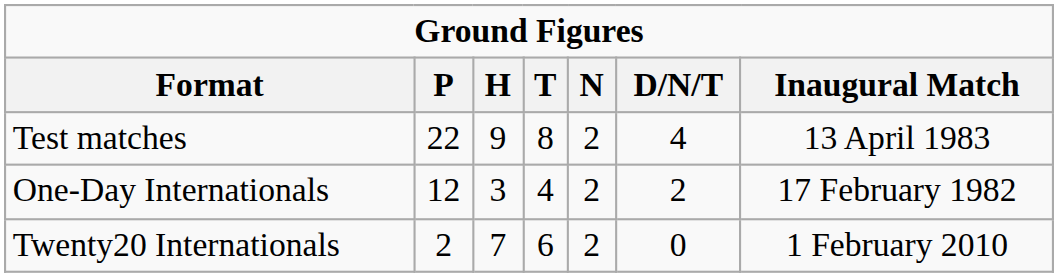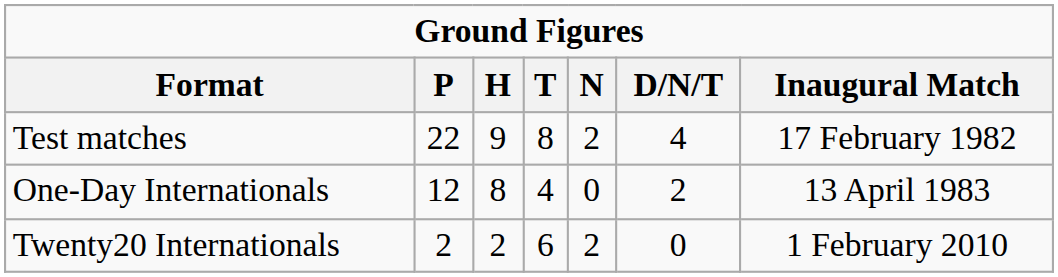 <table class="wikitable" style="text-align: center; width: 500px;">
 <tr>
 <td colspan="7" style="text-align:center;"><strong>Ground Figures</strong></td>
 </tr>
 <tr>
 <th>Format</th>
 <th>P</th>
 <th>H</th>
 <th>T</th>
 <th>N</th>
 <th>D/N/T</th>
 <th>Inaugural Match</th>
 </tr>
 <tr>
 <td style="text-align:left;">Test matches</td>
 <td>22</td>
 <td>9</td>
 <td>8</td>
 <td>2</td>
 <td>4</td>
-<td>13 April 1983</td>
+<td>17 February 1982</td>
 </tr>
 <tr>
 <td style="text-align:left;">One-Day Internationals</td>
 <td>12</td>
-<td>3</td>
+<td>8</td>
 <td>4</td>
+<td>0</td>
 <td>2</td>
-<td>2</td>
-<td>17 February 1982</td>
+<td>13 April 1983</td>
 </tr>
 <tr>
 <td style="text-align:left;">Twenty20 Internationals</td>
 <td>2</td>
-<td>7</td>
+<td>2</td>
 <td>6</td>
 <td>2</td>
 <td>0</td>
 <td>1 February  2010</td>
 </tr>
 </table>
